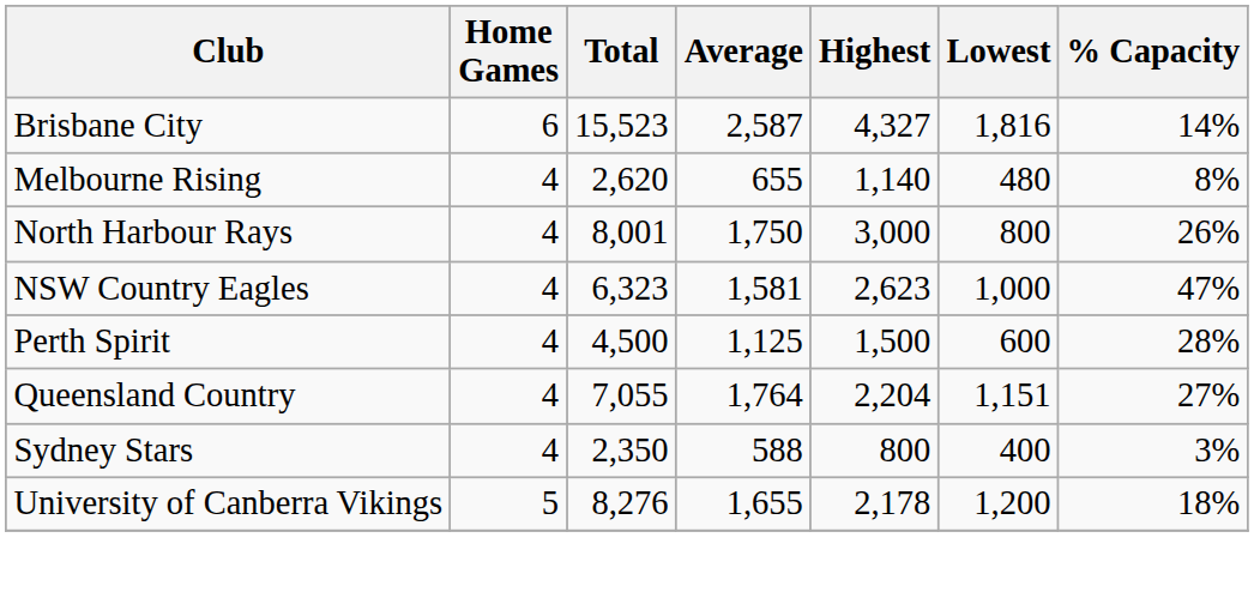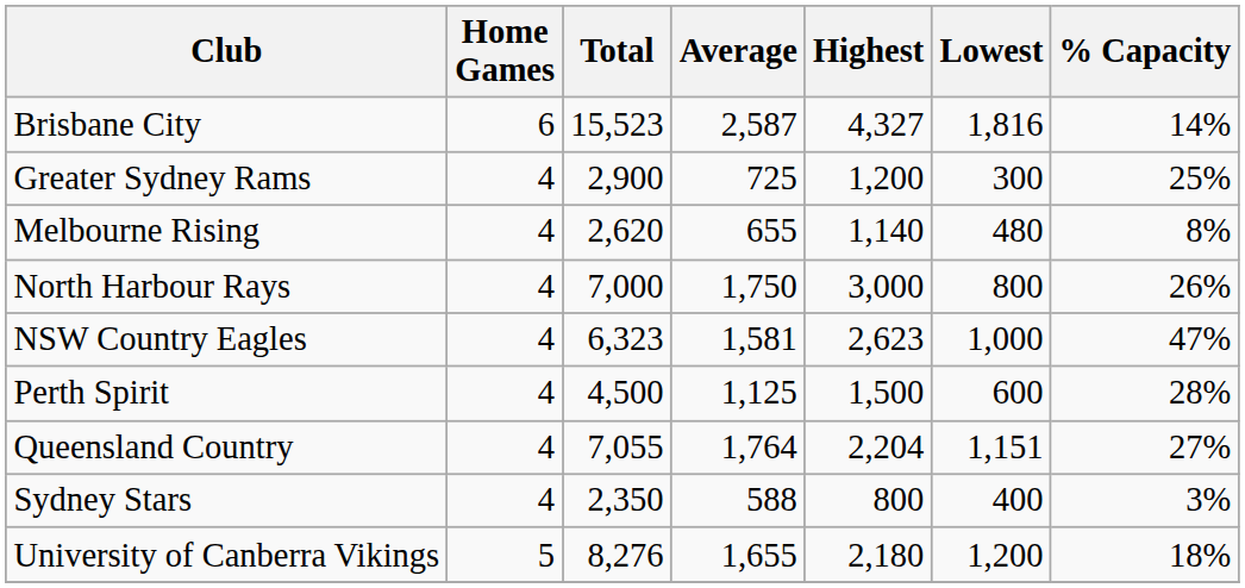 <table class="wikitable sortable" style="text-align:right">
 <tr>
 <th>Club</th>
 <th>Home<br>Games</th>
 <th>Total</th>
 <th>Average</th>
 <th>Highest</th>
 <th>Lowest</th>
 <th>% Capacity</th>
 </tr>
 <tr>
 <td style="text-align:left">Brisbane City</td>
 <td>6</td>
 <td>15,523</td>
 <td>2,587</td>
 <td>4,327</td>
 <td>1,816</td>
 <td>14%</td>
 </tr>
 <tr>
+<td style="text-align:left">Greater Sydney Rams</td>
+<td>4</td>
+<td>2,900</td>
+<td>725</td>
+<td>1,200</td>
+<td>300</td>
+<td>25%</td>
+</tr>
+<tr>
 <td style="text-align:left">Melbourne Rising</td>
 <td>4</td>
 <td>2,620</td>
 <td>655</td>
 <td>1,140</td>
 <td>480</td>
 <td>8%</td>
 </tr>
 <tr>
 <td style="text-align:left">North Harbour Rays</td>
 <td>4</td>
-<td>8,001</td>
+<td>7,000</td>
 <td>1,750</td>
 <td>3,000</td>
 <td>800</td>
 <td>26%</td>
 </tr>
 <tr>
 <td style="text-align:left">NSW Country Eagles</td>
 <td>4</td>
 <td>6,323</td>
 <td>1,581</td>
 <td>2,623</td>
 <td>1,000</td>
 <td>47%</td>
 </tr>
 <tr>
 <td style="text-align:left">Perth Spirit</td>
 <td>4</td>
 <td>4,500</td>
 <td>1,125</td>
 <td>1,500</td>
 <td>600</td>
 <td>28%</td>
 </tr>
 <tr>
 <td style="text-align:left">Queensland Country</td>
 <td>4</td>
 <td>7,055</td>
 <td>1,764</td>
 <td>2,204</td>
 <td>1,151</td>
 <td>27%</td>
 </tr>
 <tr>
 <td style="text-align:left">Sydney Stars</td>
 <td>4</td>
 <td>2,350</td>
 <td>588</td>
 <td>800</td>
 <td>400</td>
 <td>3%</td>
 </tr>
 <tr>
 <td style="text-align:left">University of Canberra Vikings</td>
 <td>5</td>
 <td>8,276</td>
 <td>1,655</td>
-<td>2,178</td>
+<td>2,180</td>
 <td>1,200</td>
 <td>18%</td>
 </tr>
 <tr>
 </tr>
 </table>
